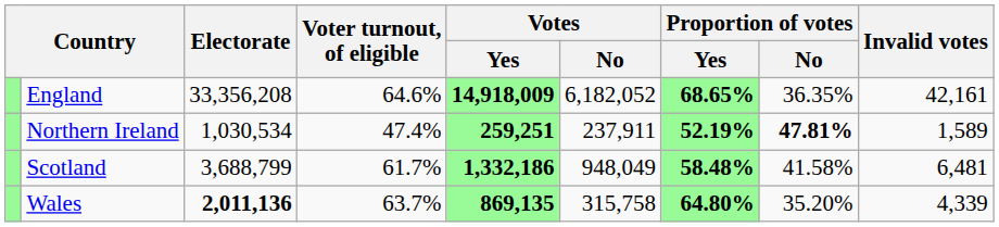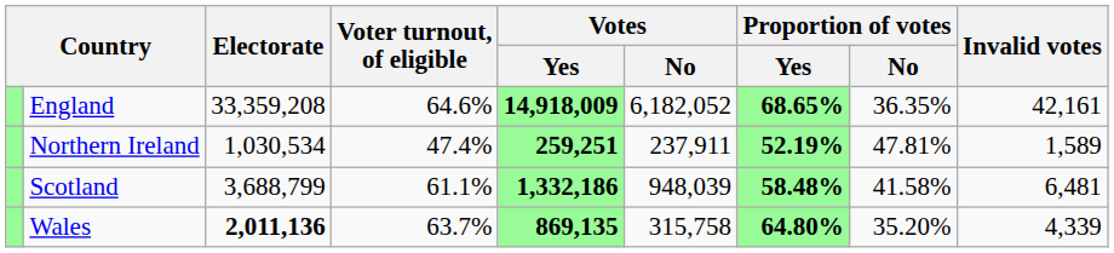 <table class="wikitable sortable">
 <tr>
 <th rowspan=2 colspan=2>Country</th>
 <th rowspan=2>Electorate</th>
 <th rowspan=2>Voter turnout, <br>of eligible</th>
 <th colspan=2>Votes</th>
 <th colspan=2>Proportion of votes</th>
 <th rowspan=2 colspan=2>Invalid votes</th>
 </tr>
 <tr>
 <th>Yes</th>
 <th>No</th>
 <th>Yes</th>
 <th>No</th>
 </tr>
 <tr>
 <td style="text-align: right; background:palegreen"> </td>
 <td><a href='#'>England</a></td>
-<td style="text-align: right;">33,356,208</td>
+<td style="text-align: right;">33,359,208</td>
 <td style="text-align: right;">64.6%</td>
 <td style="text-align: right; background:palegreen"><strong>14,918,009</strong></td>
 <td style="text-align: right;">6,182,052</td>
 <td style="text-align: right; background:palegreen"><strong>68.65%</strong></td>
 <td style="text-align: right; ">36.35%</td>
 <td style="text-align: right;">42,161</td>
 </tr>
 <tr>
 <td style="text-align: right; background:palegreen;"> </td>
 <td><a href='#'>Northern Ireland</a></td>
 <td style="text-align: right;">1,030,534</td>
 <td style="text-align: right;">47.4%</td>
 <td style="text-align: right; background:palegreen"><strong>259,251</strong></td>
 <td style="text-align: right;">237,911</td>
 <td style="text-align: right; background:palegreen"><strong>52.19%</strong></td>
-<td style="text-align: right; "><strong>47.81%</strong></td>
+<td style="text-align: right; ">47.81%</td>
 <td style="text-align: right;">1,589</td>
 </tr>
 <tr>
 <td style="text-align: right; background:palegreen"> </td>
 <td><a href='#'>Scotland</a></td>
 <td style="text-align: right;">3,688,799</td>
-<td style="text-align: right;">61.7%</td>
+<td style="text-align: right;">61.1%</td>
 <td style="text-align: right; background:palegreen"><strong>1,332,186</strong></td>
-<td style="text-align: right;">948,049</td>
+<td style="text-align: right;">948,039</td>
 <td style="text-align: right; background:palegreen"><strong>58.48%</strong></td>
 <td style="text-align: right; ">41.58%</td>
 <td style="text-align: right;">6,481</td>
 </tr>
 <tr>
 <td style="text-align: right; background:palegreen"> </td>
 <td><a href='#'>Wales</a></td>
 <td style="text-align: right;"><strong>2,011,136</strong></td>
 <td style="text-align: right;">63.7%</td>
 <td style="text-align: right; background:palegreen"><strong>869,135</strong></td>
 <td style="text-align: right;">315,758</td>
 <td style="text-align: right; background:palegreen"><strong>64.80%</strong></td>
 <td style="text-align: right; ">35.20%</td>
 <td style="text-align: right;">4,339</td>
 </tr>
 </table>
